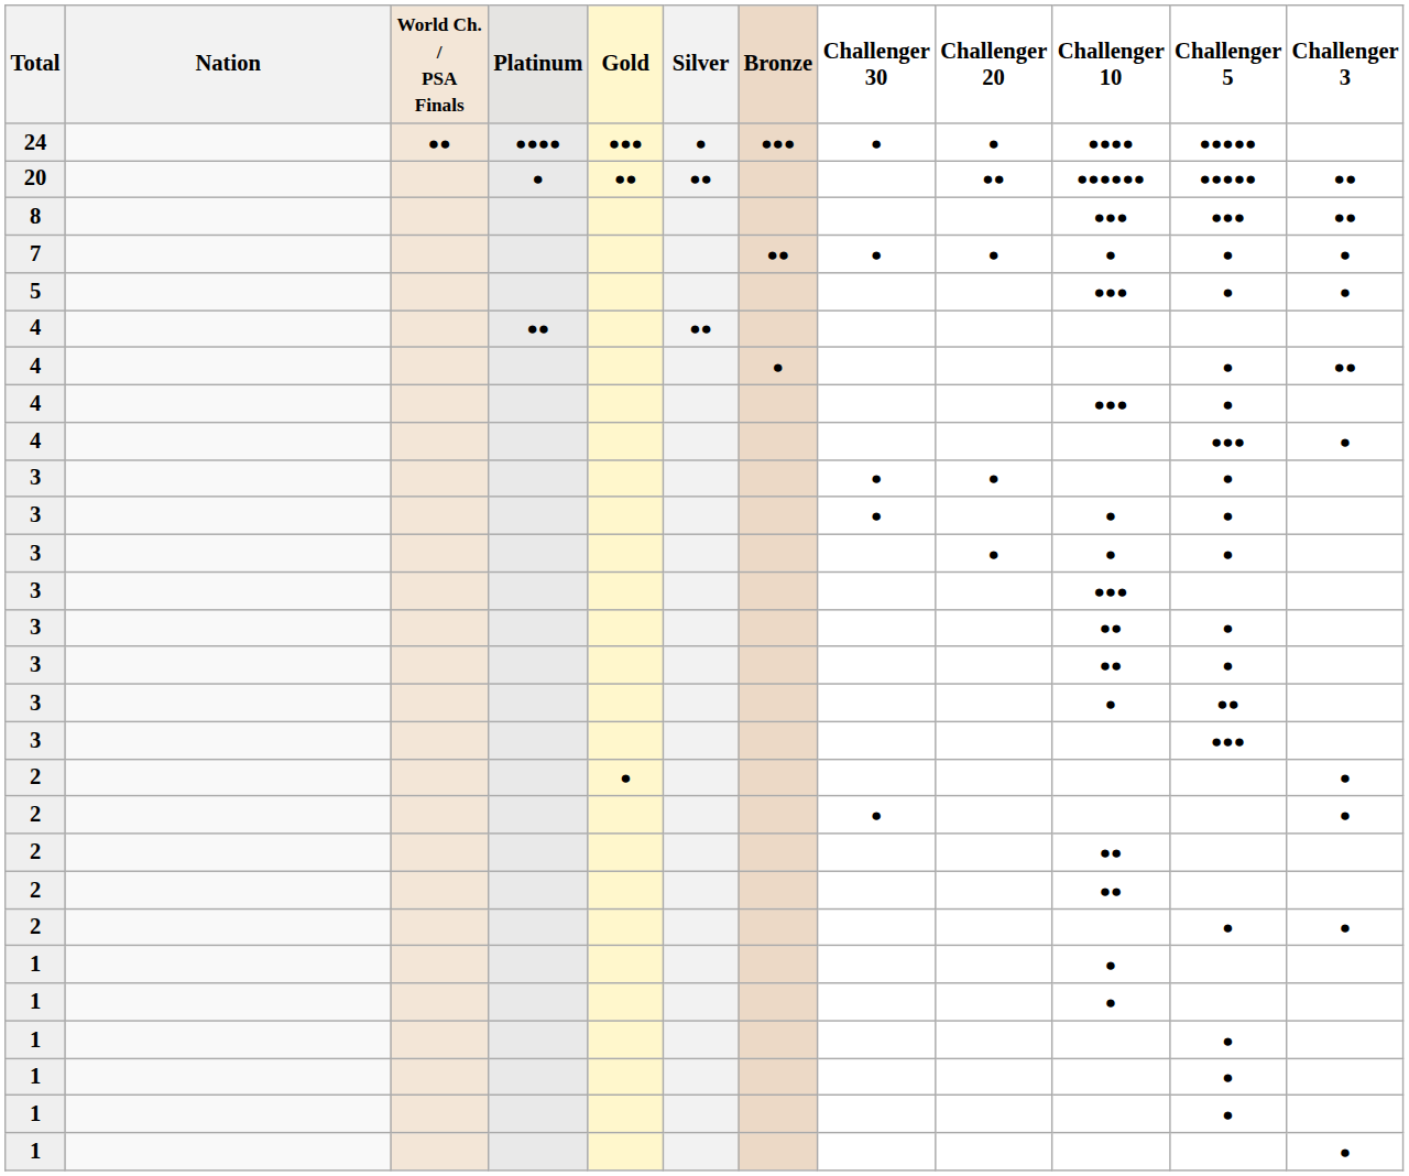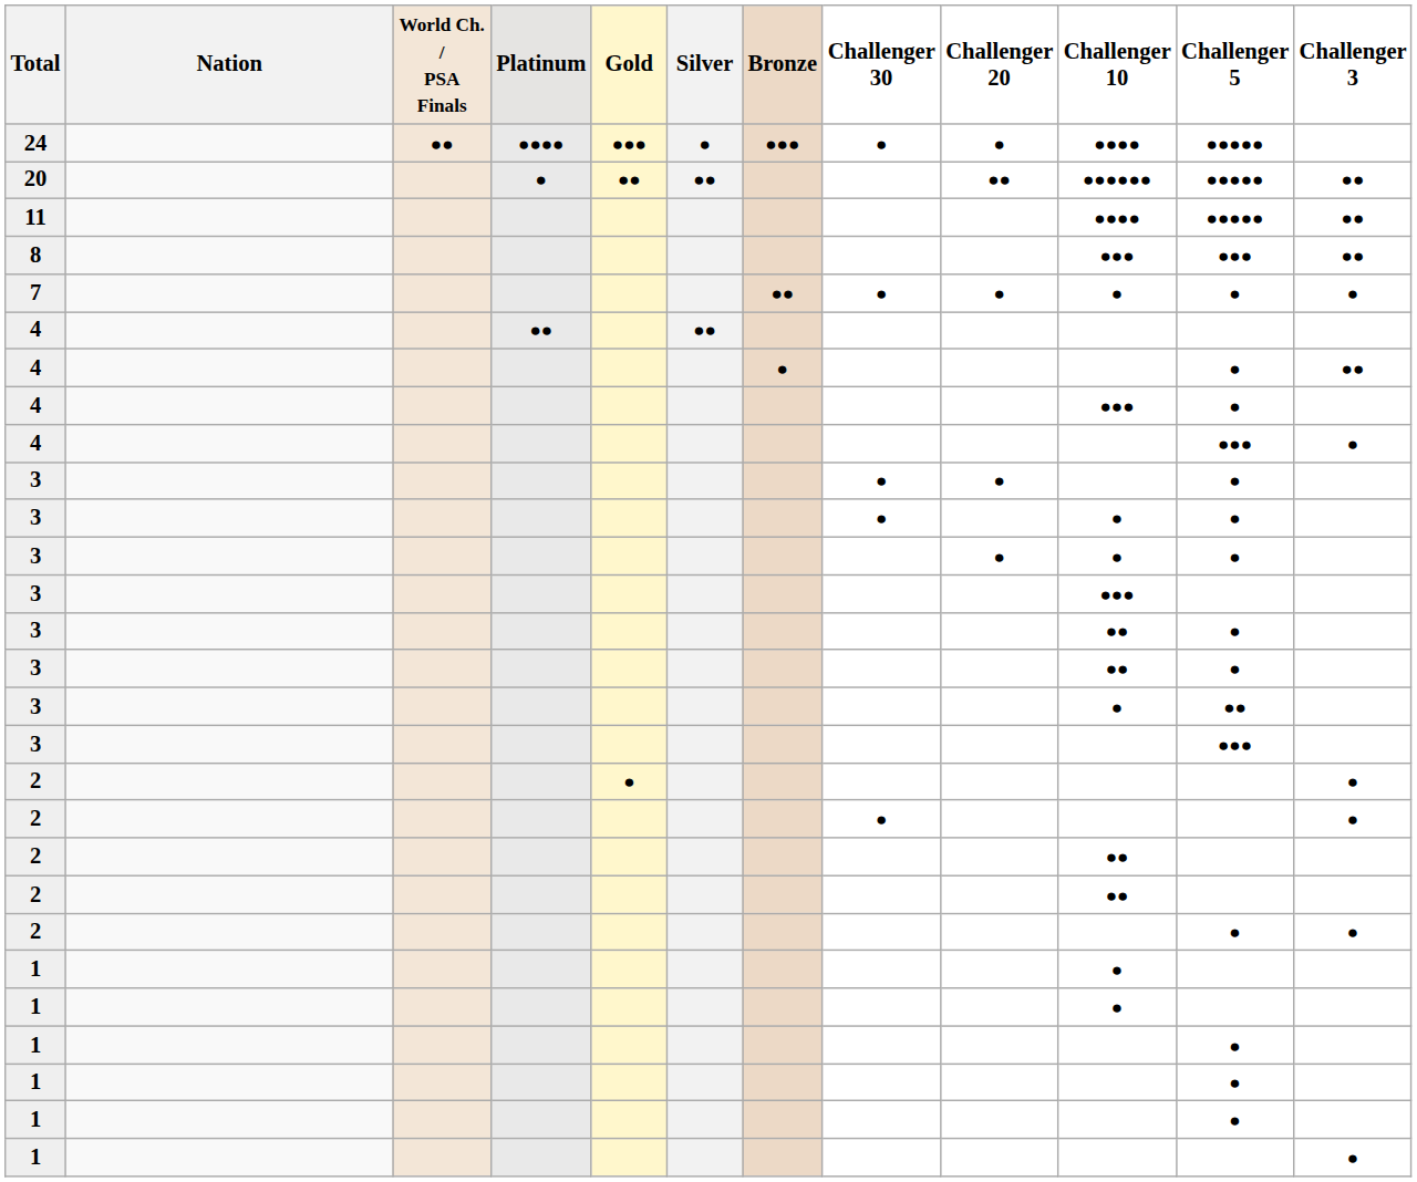 <table class="sortable wikitable" style="font-size:90%">
 <tr>
 <th width="30">Total</th>
 <th width="200">Nation</th>
 <th width="55" style="background:#F3E6D7;"><small>World Ch. /<br>PSA Finals</small></th>
 <th width="41" style="background:#E5E4E2;">Platinum</th>
 <th width="41" style="background:#fff7cc;">Gold</th>
 <th width="41" style="background:#f2f2f2;">Silver</th>
 <th width="41" style="background:#ecd9c6;">Bronze</th>
 <th width="41" style="background:#fff;">Challenger 30</th>
 <th width="41" style="background:#fff;">Challenger 20</th>
 <th width="41" style="background:#fff;">Challenger 10</th>
 <th width="41" style="background:#fff;">Challenger 5</th>
 <th width="41" style="background:#fff;">Challenger 3</th>
 </tr>
 <tr style="text-align:center">
 <td style="background:#efefef;"><strong>24</strong></td>
 <td style="text-align:left"></td>
 <td style="background:#F3E6D7;"> <small>●●</small></td>
 <td style="background:#E9E9E9;"> <small>●●●●</small></td>
 <td style="background:#fff7cc;"> <small>●●●</small></td>
 <td style="background:#f2f2f2;"> <small>●</small></td>
 <td style="background:#ecd9c6;"> <small>●●●</small></td>
 <td style="background:#fff;"> <small>●</small></td>
 <td style="background:#fff;"> <small>●</small></td>
 <td style="background:#fff;"> <small>●●●●</small></td>
 <td style="background:#fff;"> <small>●●●●●</small></td>
 <td style="background:#fff;"></td>
 </tr>
 <tr style="text-align:center">
 <td style="background:#efefef;"><strong>20</strong></td>
 <td style="text-align:left"></td>
 <td style="background:#F3E6D7;"></td>
 <td style="background:#E9E9E9;"> <small>●</small></td>
 <td style="background:#fff7cc;"> <small>●●</small></td>
 <td style="background:#f2f2f2;"> <small>●●</small></td>
 <td style="background:#ecd9c6;"></td>
 <td style="background:#fff;"></td>
 <td style="background:#fff;"> <small>●●</small></td>
 <td style="background:#fff;"> <small>●●●●●●</small></td>
 <td style="background:#fff;"> <small>●●●●●</small></td>
 <td style="background:#fff;"> <small>●●</small></td>
 </tr>
 <tr style="text-align:center">
+<td style="background:#efefef;"><strong>11</strong></td>
+<td style="text-align:left"></td>
+<td style="background:#F3E6D7;"></td>
+<td style="background:#E9E9E9;"></td>
+<td style="background:#fff7cc;"></td>
+<td style="background:#f2f2f2;"></td>
+<td style="background:#ecd9c6;"></td>
+<td style="background:#fff;"></td>
+<td style="background:#fff;"></td>
+<td style="background:#fff;"> <small>●●●●</small></td>
+<td style="background:#fff;"> <small>●●●●●</small></td>
+<td style="background:#fff;"> <small>●●</small></td>
+</tr>
+<tr style="text-align:center">
 <td style="background:#efefef;"><strong>8</strong></td>
 <td style="text-align:left"></td>
 <td style="background:#F3E6D7;"></td>
 <td style="background:#E9E9E9;"></td>
 <td style="background:#fff7cc;"></td>
 <td style="background:#f2f2f2;"></td>
 <td style="background:#ecd9c6;"></td>
 <td style="background:#fff;"></td>
 <td style="background:#fff;"></td>
 <td style="background:#fff;"> <small>●●●</small></td>
 <td style="background:#fff;"> <small>●●●</small></td>
 <td style="background:#fff;"> <small>●●</small></td>
 </tr>
 <tr style="text-align:center">
 <td style="background:#efefef;"><strong>7</strong></td>
 <td style="text-align:left"></td>
 <td style="background:#F3E6D7;"></td>
 <td style="background:#E9E9E9;"></td>
 <td style="background:#fff7cc;"></td>
 <td style="background:#f2f2f2;"></td>
 <td style="background:#ecd9c6;"> <small>●●</small></td>
 <td style="background:#fff;"> <small>●</small></td>
 <td style="background:#fff;"> <small>●</small></td>
 <td style="background:#fff;"> <small>●</small></td>
-<td style="background:#fff;"> <small>●</small></td>
-<td style="background:#fff;"> <small>●</small></td>
-</tr>
-<tr style="text-align:center">
-<td style="background:#efefef;"><strong>5</strong></td>
-<td style="text-align:left"></td>
-<td style="background:#F3E6D7;"></td>
-<td style="background:#E9E9E9;"></td>
-<td style="background:#fff7cc;"></td>
-<td style="background:#f2f2f2;"></td>
-<td style="background:#ecd9c6;"></td>
-<td style="background:#fff;"></td>
-<td style="background:#fff;"></td>
-<td style="background:#fff;"> <small>●●●</small></td>
 <td style="background:#fff;"> <small>●</small></td>
 <td style="background:#fff;"> <small>●</small></td>
 </tr>
 <tr style="text-align:center">
 <td style="background:#efefef;"><strong>4</strong></td>
 <td style="text-align:left"></td>
 <td style="background:#F3E6D7;"></td>
 <td style="background:#E9E9E9;"> <small>●●</small></td>
 <td style="background:#fff7cc;"></td>
 <td style="background:#f2f2f2;"> <small>●●</small></td>
 <td style="background:#ecd9c6;"></td>
 <td style="background:#fff;"></td>
 <td style="background:#fff;"></td>
 <td style="background:#fff;"></td>
 <td style="background:#fff;"></td>
 <td style="background:#fff;"></td>
 </tr>
 <tr style="text-align:center">
 <td style="background:#efefef;"><strong>4</strong></td>
 <td style="text-align:left"></td>
 <td style="background:#F3E6D7;"></td>
 <td style="background:#E9E9E9;"></td>
 <td style="background:#fff7cc;"></td>
 <td style="background:#f2f2f2;"></td>
 <td style="background:#ecd9c6;"> <small>●</small></td>
 <td style="background:#fff;"></td>
 <td style="background:#fff;"></td>
 <td style="background:#fff;"></td>
 <td style="background:#fff;"> <small>●</small></td>
 <td style="background:#fff;"> <small>●●</small></td>
 </tr>
 <tr style="text-align:center">
 <td style="background:#efefef;"><strong>4</strong></td>
 <td style="text-align:left"></td>
 <td style="background:#F3E6D7;"></td>
 <td style="background:#E9E9E9;"></td>
 <td style="background:#fff7cc;"></td>
 <td style="background:#f2f2f2;"></td>
 <td style="background:#ecd9c6;"></td>
 <td style="background:#fff;"></td>
 <td style="background:#fff;"></td>
 <td style="background:#fff;"> <small>●●●</small></td>
 <td style="background:#fff;"> <small>●</small></td>
 <td style="background:#fff;"></td>
 </tr>
 <tr style="text-align:center">
 <td style="background:#efefef;"><strong>4</strong></td>
 <td style="text-align:left"></td>
 <td style="background:#F3E6D7;"></td>
 <td style="background:#E9E9E9;"></td>
 <td style="background:#fff7cc;"></td>
 <td style="background:#f2f2f2;"></td>
 <td style="background:#ecd9c6;"></td>
 <td style="background:#fff;"></td>
 <td style="background:#fff;"></td>
 <td style="background:#fff;"></td>
 <td style="background:#fff;"> <small>●●●</small></td>
 <td style="background:#fff;"> <small>●</small></td>
 </tr>
 <tr style="text-align:center">
 <td style="background:#efefef;"><strong>3</strong></td>
 <td style="text-align:left"></td>
 <td style="background:#F3E6D7;"></td>
 <td style="background:#E9E9E9;"></td>
 <td style="background:#fff7cc;"></td>
 <td style="background:#f2f2f2;"></td>
 <td style="background:#ecd9c6;"></td>
 <td style="background:#fff;"> <small>●</small></td>
 <td style="background:#fff;"> <small>●</small></td>
 <td style="background:#fff;"></td>
 <td style="background:#fff;"> <small>●</small></td>
 <td style="background:#fff;"></td>
 </tr>
 <tr style="text-align:center">
 <td style="background:#efefef;"><strong>3</strong></td>
 <td style="text-align:left"></td>
 <td style="background:#F3E6D7;"></td>
 <td style="background:#E9E9E9;"></td>
 <td style="background:#fff7cc;"></td>
 <td style="background:#f2f2f2;"></td>
 <td style="background:#ecd9c6;"></td>
 <td style="background:#fff;"> <small>●</small></td>
 <td style="background:#fff;"></td>
 <td style="background:#fff;"> <small>●</small></td>
 <td style="background:#fff;"> <small>●</small></td>
 <td style="background:#fff;"></td>
 </tr>
 <tr style="text-align:center">
 <td style="background:#efefef;"><strong>3</strong></td>
 <td style="text-align:left"></td>
 <td style="background:#F3E6D7;"></td>
 <td style="background:#E9E9E9;"></td>
 <td style="background:#fff7cc;"></td>
 <td style="background:#f2f2f2;"></td>
 <td style="background:#ecd9c6;"></td>
 <td style="background:#fff;"></td>
 <td style="background:#fff;"> <small>●</small></td>
 <td style="background:#fff;"> <small>●</small></td>
 <td style="background:#fff;"> <small>●</small></td>
 <td style="background:#fff;"></td>
 </tr>
 <tr style="text-align:center">
 <td style="background:#efefef;"><strong>3</strong></td>
 <td style="text-align:left"></td>
 <td style="background:#F3E6D7;"></td>
 <td style="background:#E9E9E9;"></td>
 <td style="background:#fff7cc;"></td>
 <td style="background:#f2f2f2;"></td>
 <td style="background:#ecd9c6;"></td>
 <td style="background:#fff;"></td>
 <td style="background:#fff;"></td>
 <td style="background:#fff;"> <small>●●●</small></td>
 <td style="background:#fff;"></td>
 <td style="background:#fff;"></td>
 </tr>
 <tr style="text-align:center">
 <td style="background:#efefef;"><strong>3</strong></td>
 <td style="text-align:left"></td>
 <td style="background:#F3E6D7;"></td>
 <td style="background:#E9E9E9;"></td>
 <td style="background:#fff7cc;"></td>
 <td style="background:#f2f2f2;"></td>
 <td style="background:#ecd9c6;"></td>
 <td style="background:#fff;"></td>
 <td style="background:#fff;"></td>
 <td style="background:#fff;"> <small>●●</small></td>
 <td style="background:#fff;"> <small>●</small></td>
 <td style="background:#fff;"></td>
 </tr>
 <tr style="text-align:center">
 <td style="background:#efefef;"><strong>3</strong></td>
 <td style="text-align:left"></td>
 <td style="background:#F3E6D7;"></td>
 <td style="background:#E9E9E9;"></td>
 <td style="background:#fff7cc;"></td>
 <td style="background:#f2f2f2;"></td>
 <td style="background:#ecd9c6;"></td>
 <td style="background:#fff;"></td>
 <td style="background:#fff;"></td>
 <td style="background:#fff;"> <small>●●</small></td>
 <td style="background:#fff;"> <small>●</small></td>
 <td style="background:#fff;"></td>
 </tr>
 <tr style="text-align:center">
 <td style="background:#efefef;"><strong>3</strong></td>
 <td style="text-align:left"></td>
 <td style="background:#F3E6D7;"></td>
 <td style="background:#E9E9E9;"></td>
 <td style="background:#fff7cc;"></td>
 <td style="background:#f2f2f2;"></td>
 <td style="background:#ecd9c6;"></td>
 <td style="background:#fff;"></td>
 <td style="background:#fff;"></td>
 <td style="background:#fff;"> <small>●</small></td>
 <td style="background:#fff;"> <small>●●</small></td>
 <td style="background:#fff;"></td>
 </tr>
 <tr style="text-align:center">
 <td style="background:#efefef;"><strong>3</strong></td>
 <td style="text-align:left"></td>
 <td style="background:#F3E6D7;"></td>
 <td style="background:#E9E9E9;"></td>
 <td style="background:#fff7cc;"></td>
 <td style="background:#f2f2f2;"></td>
 <td style="background:#ecd9c6;"></td>
 <td style="background:#fff;"></td>
 <td style="background:#fff;"></td>
 <td style="background:#fff;"></td>
 <td style="background:#fff;"> <small>●●●</small></td>
 <td style="background:#fff;"></td>
 </tr>
 <tr style="text-align:center">
 <td style="background:#efefef;"><strong>2</strong></td>
 <td style="text-align:left"></td>
 <td style="background:#F3E6D7;"></td>
 <td style="background:#E9E9E9;"></td>
 <td style="background:#fff7cc;"> <small>●</small></td>
 <td style="background:#f2f2f2;"></td>
 <td style="background:#ecd9c6;"></td>
 <td style="background:#fff;"> <small> </small></td>
 <td style="background:#fff;"></td>
 <td style="background:#fff;"></td>
 <td style="background:#fff;"></td>
 <td style="background:#fff;"> <small>●</small></td>
 </tr>
 <tr style="text-align:center">
 <td style="background:#efefef;"><strong>2</strong></td>
 <td style="text-align:left"></td>
 <td style="background:#F3E6D7;"></td>
 <td style="background:#E9E9E9;"></td>
 <td style="background:#fff7cc;"></td>
 <td style="background:#f2f2f2;"></td>
 <td style="background:#ecd9c6;"></td>
 <td style="background:#fff;"> <small>●</small></td>
 <td style="background:#fff;"></td>
 <td style="background:#fff;"></td>
 <td style="background:#fff;"></td>
 <td style="background:#fff;"> <small>●</small></td>
 </tr>
 <tr style="text-align:center">
 <td style="background:#efefef;"><strong>2</strong></td>
 <td style="text-align:left"></td>
 <td style="background:#F3E6D7;"></td>
 <td style="background:#E9E9E9;"></td>
 <td style="background:#fff7cc;"></td>
 <td style="background:#f2f2f2;"></td>
 <td style="background:#ecd9c6;"></td>
 <td style="background:#fff;"></td>
 <td style="background:#fff;"></td>
 <td style="background:#fff;"> <small>●●</small></td>
 <td style="background:#fff;"></td>
 <td style="background:#fff;"></td>
 </tr>
 <tr style="text-align:center">
 <td style="background:#efefef;"><strong>2</strong></td>
 <td style="text-align:left"></td>
 <td style="background:#F3E6D7;"></td>
 <td style="background:#E9E9E9;"></td>
 <td style="background:#fff7cc;"></td>
 <td style="background:#f2f2f2;"></td>
 <td style="background:#ecd9c6;"></td>
 <td style="background:#fff;"></td>
 <td style="background:#fff;"></td>
 <td style="background:#fff;"> <small>●●</small></td>
 <td style="background:#fff;"></td>
 <td style="background:#fff;"></td>
 </tr>
 <tr style="text-align:center">
 <td style="background:#efefef;"><strong>2</strong></td>
 <td style="text-align:left"></td>
 <td style="background:#F3E6D7;"></td>
 <td style="background:#E9E9E9;"></td>
 <td style="background:#fff7cc;"></td>
 <td style="background:#f2f2f2;"></td>
 <td style="background:#ecd9c6;"></td>
 <td style="background:#fff;"></td>
 <td style="background:#fff;"></td>
 <td style="background:#fff;"></td>
 <td style="background:#fff;"> <small>●</small></td>
 <td style="background:#fff;"> <small>●</small></td>
 </tr>
 <tr style="text-align:center">
 <td style="background:#efefef;"><strong>1</strong></td>
 <td style="text-align:left"></td>
 <td style="background:#F3E6D7;"></td>
 <td style="background:#E9E9E9;"></td>
 <td style="background:#fff7cc;"></td>
 <td style="background:#f2f2f2;"></td>
 <td style="background:#ecd9c6;"></td>
 <td style="background:#fff;"></td>
 <td style="background:#fff;"></td>
 <td style="background:#fff;"> <small>●</small></td>
 <td style="background:#fff;"></td>
 <td style="background:#fff;"></td>
 </tr>
 <tr style="text-align:center">
 <td style="background:#efefef;"><strong>1</strong></td>
 <td style="text-align:left"></td>
 <td style="background:#F3E6D7;"></td>
 <td style="background:#E9E9E9;"></td>
 <td style="background:#fff7cc;"></td>
 <td style="background:#f2f2f2;"></td>
 <td style="background:#ecd9c6;"></td>
 <td style="background:#fff;"></td>
 <td style="background:#fff;"></td>
 <td style="background:#fff;"> <small>●</small></td>
 <td style="background:#fff;"></td>
 <td style="background:#fff;"></td>
 </tr>
 <tr style="text-align:center">
 <td style="background:#efefef;"><strong>1</strong></td>
 <td style="text-align:left"></td>
 <td style="background:#F3E6D7;"></td>
 <td style="background:#E9E9E9;"></td>
 <td style="background:#fff7cc;"></td>
 <td style="background:#f2f2f2;"></td>
 <td style="background:#ecd9c6;"></td>
 <td style="background:#fff;"></td>
 <td style="background:#fff;"></td>
 <td style="background:#fff;"></td>
 <td style="background:#fff;"> <small>●</small></td>
 <td style="background:#fff;"></td>
 </tr>
 <tr style="text-align:center">
 <td style="background:#efefef;"><strong>1</strong></td>
 <td style="text-align:left"></td>
 <td style="background:#F3E6D7;"></td>
 <td style="background:#E9E9E9;"></td>
 <td style="background:#fff7cc;"></td>
 <td style="background:#f2f2f2;"></td>
 <td style="background:#ecd9c6;"></td>
 <td style="background:#fff;"></td>
 <td style="background:#fff;"></td>
 <td style="background:#fff;"></td>
 <td style="background:#fff;"> <small>●</small></td>
 <td style="background:#fff;"></td>
 </tr>
 <tr style="text-align:center">
 <td style="background:#efefef;"><strong>1</strong></td>
 <td style="text-align:left"></td>
 <td style="background:#F3E6D7;"></td>
 <td style="background:#E9E9E9;"></td>
 <td style="background:#fff7cc;"></td>
 <td style="background:#f2f2f2;"></td>
 <td style="background:#ecd9c6;"></td>
 <td style="background:#fff;"></td>
 <td style="background:#fff;"></td>
 <td style="background:#fff;"></td>
 <td style="background:#fff;"> <small>●</small></td>
 <td style="background:#fff;"></td>
 </tr>
 <tr style="text-align:center">
 <td style="background:#efefef;"><strong>1</strong></td>
 <td style="text-align:left"></td>
 <td style="background:#F3E6D7;"></td>
 <td style="background:#E9E9E9;"></td>
 <td style="background:#fff7cc;"></td>
 <td style="background:#f2f2f2;"></td>
 <td style="background:#ecd9c6;"></td>
 <td style="background:#fff;"></td>
 <td style="background:#fff;"></td>
 <td style="background:#fff;"></td>
 <td style="background:#fff;"> <small> </small></td>
 <td style="background:#fff;"> <small>●</small></td>
 </tr>
 </table>
